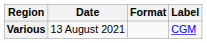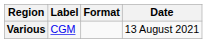 <table class="wikitable plainrowheaders">
 <tr>
 <th scope="col">Region</th>
+<th scope="col">Label</th>
+<th scope="col">Format</th>
 <th scope="col">Date</th>
-<th scope="col">Format</th>
-<th scope="col">Label</th>
 </tr>
 <tr>
 <th scope="row">Various</th>
+<td><a href='#'>CGM</a></td>
+<td></td>
 <td>13 August 2021</td>
-<td></td>
-<td><a href='#'>CGM</a></td>
 </tr>
 </table>
